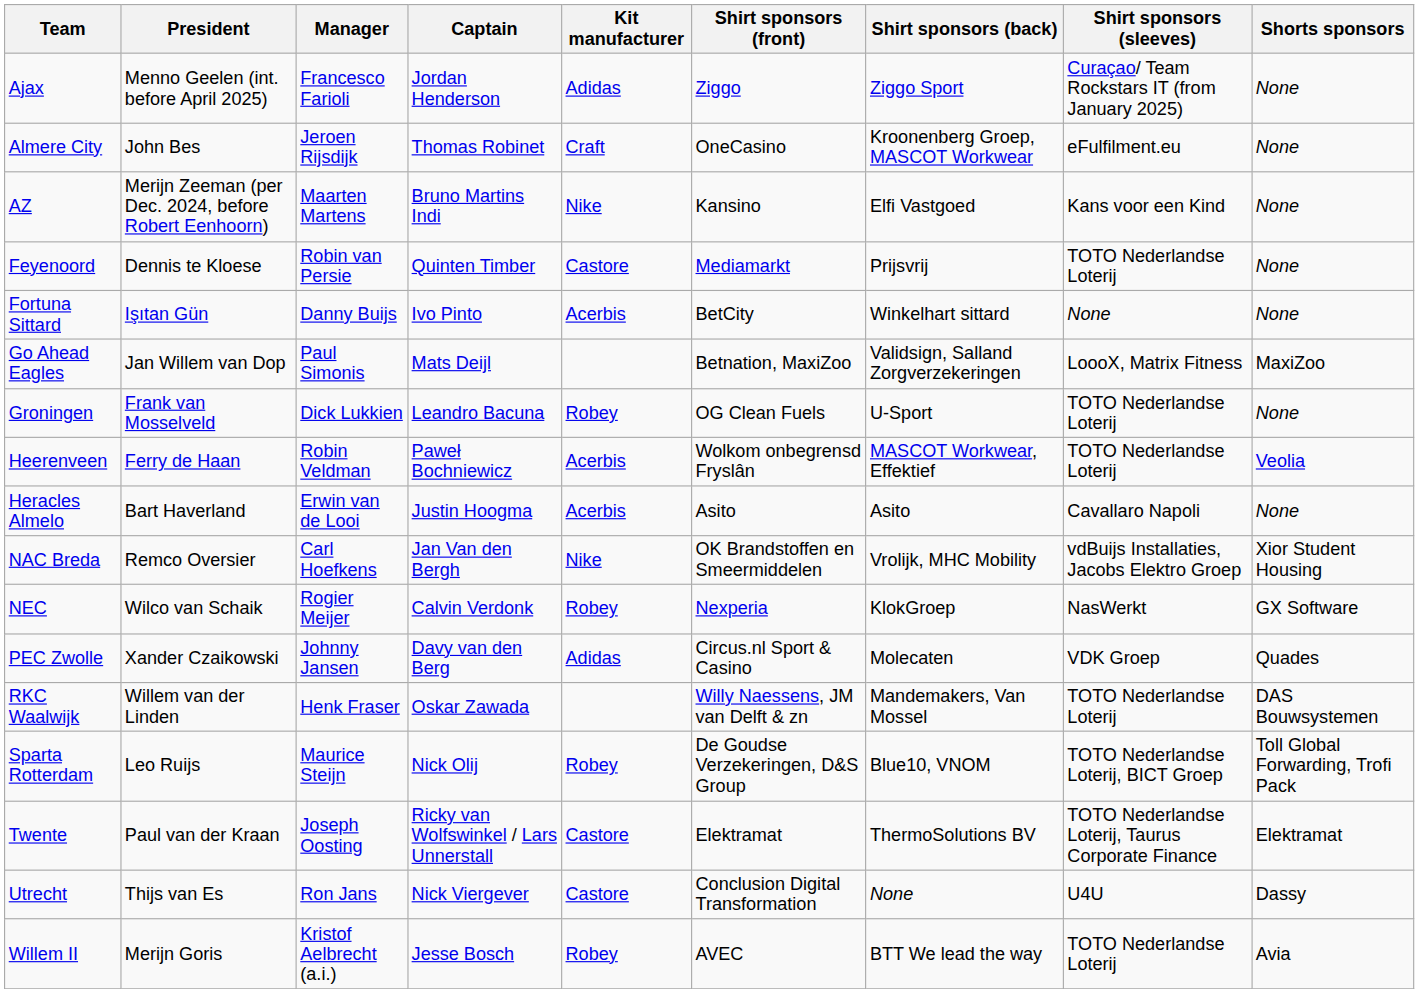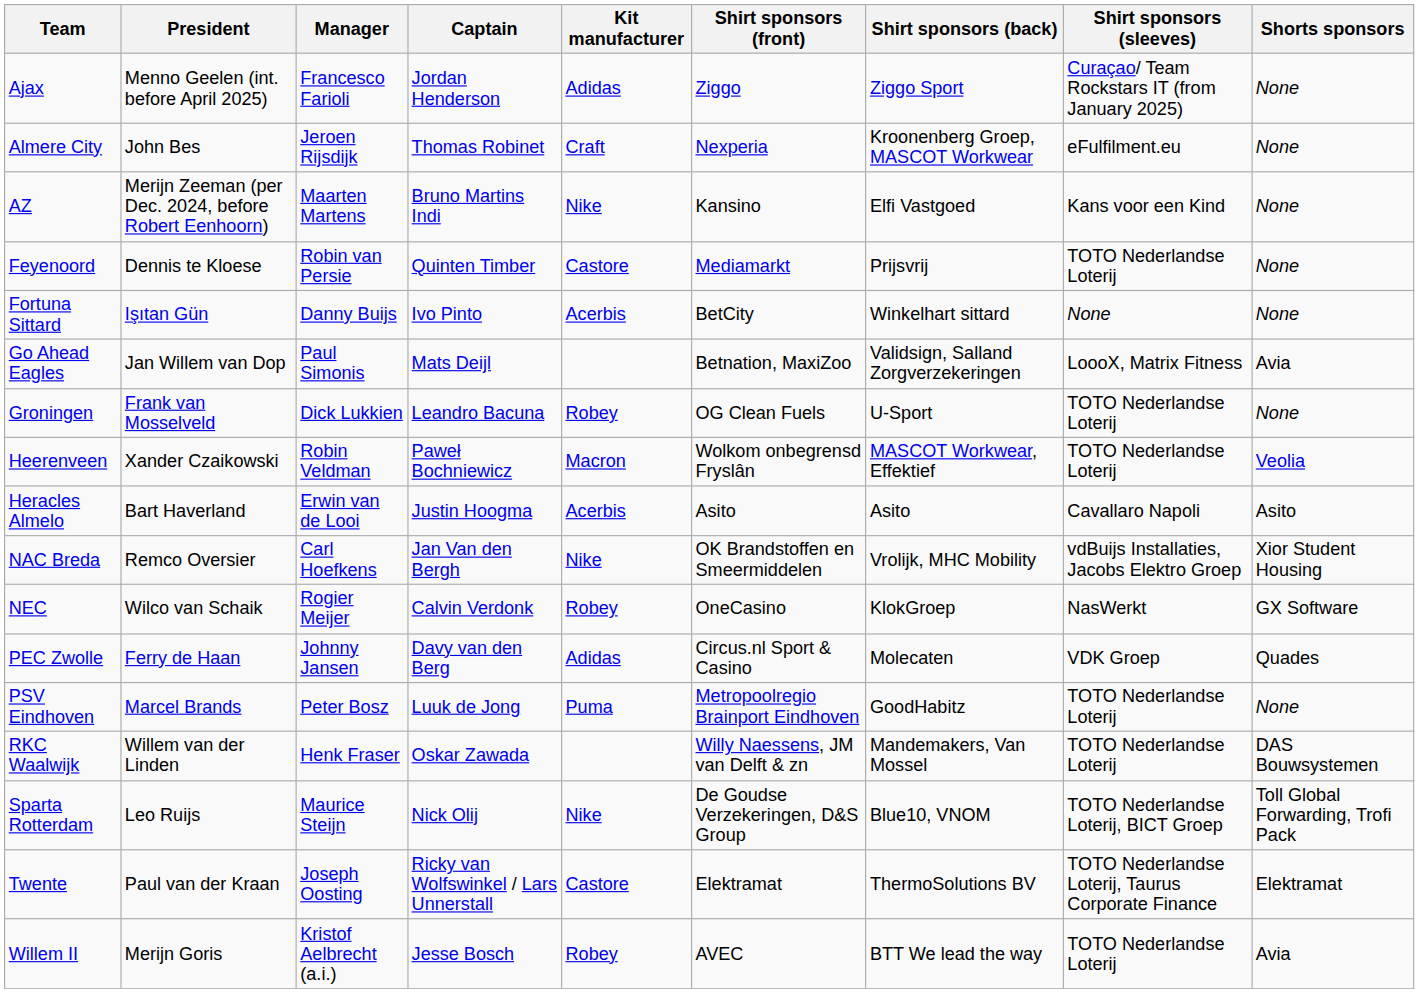 <table class="wikitable sortable" style="text-align: left;">
 <tr>
 <th>Team</th>
 <th>President</th>
 <th>Manager</th>
 <th>Captain</th>
 <th>Kit manufacturer</th>
 <th>Shirt sponsors (front)</th>
 <th>Shirt sponsors (back)</th>
 <th>Shirt sponsors (sleeves)</th>
 <th>Shorts sponsors</th>
 </tr>
 <tr>
 <td><a href='#'>Ajax</a></td>
 <td data-sort-value="Geelen, Menno">  Menno Geelen (int. before April 2025)</td>
 <td data-sort-value="Farioli, Francesco"> <a href='#'>Francesco Farioli</a></td>
 <td data-sort-value="Henderson, Jordan"> <a href='#'>Jordan Henderson</a></td>
 <td><a href='#'>Adidas</a></td>
 <td><a href='#'>Ziggo</a></td>
 <td><a href='#'>Ziggo Sport</a></td>
 <td><a href='#'>Curaçao</a>/ Team Rockstars IT (from  January 2025) </td>
 <td><em>None</em></td>
 </tr>
 <tr>
 <td><a href='#'>Almere City</a></td>
 <td data-sort-value="Bes, John"> John Bes</td>
 <td data-sort-value="Rijsdijk, Jeroen"> <a href='#'>Jeroen Rijsdijk</a></td>
 <td data-sort-value="Robinet, Thomas"> <a href='#'>Thomas Robinet</a></td>
 <td><a href='#'>Craft</a></td>
-<td>OneCasino</td>
+<td><a href='#'>Nexperia</a></td>
 <td>Kroonenberg Groep, <a href='#'>MASCOT Workwear</a></td>
 <td>eFulfilment.eu</td>
 <td><em>None</em></td>
 </tr>
 <tr>
 <td><a href='#'>AZ</a></td>
 <td data-sort-value="Zeeman, Merijn"> Merijn Zeeman (per Dec. 2024, before <a href='#'>Robert Eenhoorn</a>)</td>
 <td data-sort-value="Martens, Maartens"> <a href='#'>Maarten Martens</a></td>
 <td data-sort-value="Bruno, Martins, Indi"> <a href='#'>Bruno Martins Indi</a></td>
 <td><a href='#'>Nike</a></td>
 <td>Kansino</td>
 <td>Elfi Vastgoed</td>
 <td>Kans voor een Kind</td>
 <td><em>None</em></td>
 </tr>
 <tr>
 <td><a href='#'>Feyenoord</a></td>
 <td data-sort-value="Bodegom, Toon"> Dennis te Kloese</td>
 <td data-sort-value="Bosschaart, Pascal"> <a href='#'>Robin van Persie</a></td>
 <td data-sort-value="Timber, Quinten"> <a href='#'>Quinten Timber</a></td>
 <td><a href='#'>Castore</a></td>
 <td><a href='#'>Mediamarkt</a></td>
 <td>Prijsvrij</td>
 <td>TOTO Nederlandse Loterij</td>
 <td><em>None</em></td>
 </tr>
 <tr>
 <td><a href='#'>Fortuna Sittard</a></td>
 <td data-sort-value="Gün, Özgür"> <a href='#'>Işıtan Gün</a></td>
 <td data-sort-value="Buijs, Danny"> <a href='#'>Danny Buijs</a></td>
 <td data-sort-value="Pinto, Ivo"> <a href='#'>Ivo Pinto</a></td>
 <td><a href='#'>Acerbis</a></td>
 <td>BetCity</td>
 <td>Winkelhart sittard</td>
 <td><em>None</em></td>
 <td><em>None</em></td>
 </tr>
 <tr>
 <td><a href='#'>Go Ahead Eagles</a></td>
 <td data-sort-value="Dop, Jan"> Jan Willem van Dop</td>
 <td data-sort-value="Simonis, Paul"> <a href='#'>Paul Simonis</a></td>
 <td data-sort-value="Deijl, Mats"> <a href='#'>Mats Deijl</a></td>
 <td></td>
 <td>Betnation, MaxiZoo</td>
 <td>Validsign, Salland Zorgverzekeringen</td>
 <td>LoooX, Matrix Fitness</td>
-<td>MaxiZoo</td>
+<td>Avia</td>
 </tr>
 <tr>
 <td><a href='#'>Groningen</a></td>
 <td data-sort-value="van Mosselveld, Frank"> <a href='#'>Frank van Mosselveld</a></td>
 <td data-sort-value="Lukkien, Dick"> <a href='#'>Dick Lukkien</a></td>
 <td data-sort-value="Bacuna, Leandro"> <a href='#'>Leandro Bacuna</a></td>
 <td><a href='#'>Robey</a></td>
 <td>OG Clean Fuels</td>
 <td>U-Sport</td>
 <td>TOTO Nederlandse Loterij</td>
 <td><em>None</em></td>
 </tr>
 <tr>
 <td><a href='#'>Heerenveen</a></td>
-<td data-sort-value="Haan, Ferry"> <a href='#'>Ferry de Haan</a></td>
+<td data-sort-value="Czaikowski, Xander"> Xander Czaikowski</td>
 <td data-sort-value="Brugge, Henk"> <a href='#'>Robin Veldman</a></td>
 <td data-sort-value="Bochniewicz, Paweł"> <a href='#'>Paweł Bochniewicz</a></td>
-<td><a href='#'>Acerbis</a></td>
+<td><a href='#'>Macron</a></td>
 <td>Wolkom onbegrensd Fryslân</td>
 <td><a href='#'>MASCOT Workwear</a>, Effektief</td>
 <td>TOTO Nederlandse Loterij</td>
 <td><a href='#'>Veolia</a></td>
 </tr>
 <tr>
 <td><a href='#'>Heracles Almelo</a></td>
 <td data-sort-value="Haverland, Bart"> Bart Haverland</td>
 <td data-sort-value="Looi, Erwin"> <a href='#'>Erwin van de Looi</a></td>
 <td data-sort-value="Hoogma, Justin"> <a href='#'>Justin Hoogma</a></td>
 <td><a href='#'>Acerbis</a></td>
 <td>Asito</td>
 <td>Asito</td>
 <td>Cavallaro Napoli</td>
-<td><em>None</em></td>
+<td>Asito</td>
 </tr>
 <tr>
 <td><a href='#'>NAC Breda</a></td>
 <td data-sort-value="Oversier, Remco"> Remco Oversier</td>
 <td data-sort-value="Hoefkens, Carl"> <a href='#'>Carl Hoefkens</a></td>
 <td data-sort-value="Van den Bergh, Jan"> <a href='#'>Jan Van den Bergh</a></td>
 <td><a href='#'>Nike</a></td>
 <td>OK Brandstoffen en Smeermiddelen<br></td>
 <td>Vrolijk, MHC Mobility</td>
 <td>vdBuijs Installaties, Jacobs Elektro Groep</td>
 <td>Xior Student Housing</td>
 </tr>
 <tr>
 <td><a href='#'>NEC</a></td>
 <td data-sort-value="Schaik, Wilco"> Wilco van Schaik</td>
 <td data-sort-value="Meijer, Rogier"> <a href='#'>Rogier Meijer</a></td>
 <td data-sort-value="Verdonk, Calvin"> <a href='#'>Calvin Verdonk</a></td>
 <td><a href='#'>Robey</a></td>
-<td><a href='#'>Nexperia</a></td>
+<td>OneCasino</td>
 <td>KlokGroep</td>
 <td>NasWerkt</td>
 <td>GX Software</td>
 </tr>
 <tr>
 <td><a href='#'>PEC Zwolle</a></td>
-<td data-sort-value="Czaikowski, Xander"> Xander Czaikowski</td>
+<td data-sort-value="Haan, Ferry"> <a href='#'>Ferry de Haan</a></td>
 <td data-sort-value="Jansen, Johnny"> <a href='#'>Johnny Jansen</a></td>
 <td data-sort-value="Berg, Davy"> <a href='#'>Davy van den Berg</a></td>
 <td><a href='#'>Adidas</a></td>
 <td>Circus.nl Sport & Casino </td>
 <td>Molecaten</td>
 <td>VDK Groep</td>
 <td>Quades</td>
+</tr>
+<tr>
+<td><a href='#'>PSV Eindhoven</a></td>
+<td data-sort-value="Brands, Marcel"> <a href='#'>Marcel Brands</a></td>
+<td data-sort-value="Bosz, Peter"> <a href='#'>Peter Bosz</a></td>
+<td data-sort-value="Jong, Luuk"> <a href='#'>Luuk de Jong</a></td>
+<td><a href='#'>Puma</a></td>
+<td><a href='#'>Metropoolregio Brainport Eindhoven</a></td>
+<td>GoodHabitz</td>
+<td>TOTO Nederlandse Loterij</td>
+<td><em>None</em></td>
 </tr>
 <tr>
 <td><a href='#'>RKC Waalwijk</a></td>
 <td data-sort-value="Linden, Willem"> Willem van der Linden</td>
 <td data-sort-value="Fraser, Henk"> <a href='#'>Henk Fraser</a></td>
 <td data-sort-value="Zawada, Oskar"> <a href='#'>Oskar Zawada</a></td>
 <td></td>
 <td><a href='#'>Willy Naessens</a>, JM van Delft & zn</td>
 <td>Mandemakers, Van Mossel</td>
 <td>TOTO Nederlandse Loterij</td>
 <td>DAS Bouwsystemen</td>
 </tr>
 <tr>
 <td><a href='#'>Sparta Rotterdam</a></td>
 <td data-sort-value="Ruijs, Leo"> Leo Ruijs</td>
 <td date-sort-value="Boukhari, Nourdin"> <a href='#'>Maurice Steijn</a></td>
 <td data-sort-value="Olij, Nick"> <a href='#'>Nick Olij</a></td>
-<td><a href='#'>Robey</a></td>
+<td><a href='#'>Nike</a></td>
 <td>De Goudse Verzekeringen, D&S Group</td>
 <td>Blue10, VNOM</td>
 <td>TOTO Nederlandse Loterij, BICT Groep</td>
 <td>Toll Global Forwarding, Trofi Pack</td>
 </tr>
 <tr>
 <td><a href='#'>Twente</a></td>
 <td data-sort-value="Kraan, Paul"> Paul van der Kraan</td>
 <td data-sort-value="Oosting, Joseph"> <a href='#'>Joseph Oosting</a></td>
 <td data-sort-value="Wolfswinkel, Ricky"> <a href='#'>Ricky van Wolfswinkel</a> /  <a href='#'>Lars Unnerstall</a></td>
 <td><a href='#'>Castore</a></td>
 <td>Elektramat</td>
 <td>ThermoSolutions BV</td>
 <td>TOTO Nederlandse Loterij, Taurus Corporate Finance</td>
 <td>Elektramat</td>
 </tr>
 <tr>
-<td><a href='#'>Utrecht</a></td>
-<td data-sort-value="Leyssius, Pieter"> Thijs van Es</td>
-<td data-sort-value="Jans, Ron"> <a href='#'>Ron Jans</a></td>
-<td data-sort-value="Viergever, Nick"> <a href='#'>Nick Viergever</a></td>
-<td><a href='#'>Castore</a></td>
-<td>Conclusion Digital Transformation</td>
-<td><em>None</em></td>
-<td>U4U</td>
-<td>Dassy</td>
-</tr>
-<tr>
 <td><a href='#'>Willem II</a></td>
 <td data-sort-value="Goris, Merijn"> Merijn Goris</td>
 <td data-sort-value="Aelbrecht, Kristof"> <a href='#'>Kristof Aelbrecht</a> (a.i.)</td>
 <td data-sort-value=> <a href='#'>Jesse Bosch</a></td>
 <td><a href='#'>Robey</a></td>
 <td>AVEC</td>
 <td>BTT We lead the way</td>
 <td>TOTO Nederlandse Loterij</td>
 <td>Avia</td>
 </tr>
 </table>
